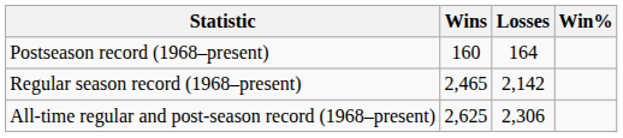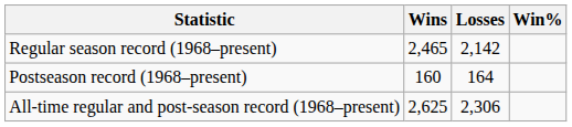 <table class="wikitable" style="text-align:center; font-size:95%">
 <tr>
 <th>Statistic</th>
 <th>Wins</th>
 <th>Losses</th>
 <th>Win%</th>
 </tr>
 <tr>
+<td align=left>Regular season record (1968–present)</td>
+<td>2,465</td>
+<td>2,142</td>
+<td></td>
+</tr>
+<tr>
 <td align=left>Postseason record (1968–present)</td>
 <td>160</td>
 <td>164</td>
-<td></td>
-</tr>
-<tr>
-<td align=left>Regular season record (1968–present)</td>
-<td>2,465</td>
-<td>2,142</td>
 <td></td>
 </tr>
 <tr>
 <td align=left>All-time regular and post-season record (1968–present)</td>
 <td>2,625</td>
 <td>2,306</td>
 <td></td>
 </tr>
 </table>
